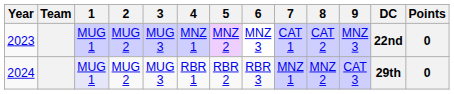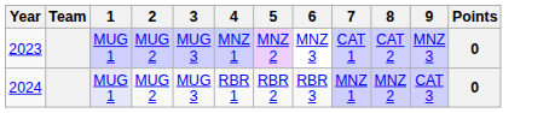 <table class="wikitable" style="text-align:center; font-size:85%;">
 <tr>
 <th>Year</th>
 <th>Team</th>
 <th>1</th>
 <th>2</th>
 <th>3</th>
 <th>4</th>
 <th>5</th>
 <th>6</th>
 <th>7</th>
 <th>8</th>
 <th>9</th>
-<th>DC</th>
 <th>Points</th>
 </tr>
 <tr>
 <td><a href='#'>2023</a></td>
 <th></th>
 <td style="background:#CFCFFF;"><a href='#'>MUG<br>1</a><br></td>
 <td style="background:#CFCFFF;"><a href='#'>MUG<br>2</a><br></td>
 <td style="background:#CFCFFF;"><a href='#'>MUG<br>3</a><br></td>
 <td style="background:#CFCFFF;"><a href='#'>MNZ<br>1</a><br></td>
 <td style="background:#EFCFFF;"><a href='#'>MNZ<br>2</a><br></td>
 <td style="background:#FFFFFF;"><a href='#'>MNZ<br>3</a><br></td>
 <td style="background:#CFCFFF;"><a href='#'>CAT<br>1</a><br></td>
 <td style="background:#CFCFFF;"><a href='#'>CAT<br>2</a><br></td>
 <td style="background:#CFCFFF;"><a href='#'>MNZ<br>3</a><br></td>
-<th>22nd</th>
 <th>0</th>
 </tr>
 <tr>
 <td><a href='#'>2024</a></td>
 <th></th>
 <td style="background: lavender;"><a href='#'>MUG<br>1</a></td>
 <td><a href='#'>MUG<br>2</a></td>
 <td><a href='#'>MUG<br>3</a></td>
 <td><a href='#'>RBR<br>1</a></td>
 <td><a href='#'>RBR<br>2</a></td>
 <td><a href='#'>RBR<br>3</a></td>
 <td style="background:#CFCFFF;"><a href='#'>MNZ<br>1</a><br></td>
 <td style="background:#CFCFFF;"><a href='#'>MNZ<br>2</a><br></td>
 <td style="background:#CFCFFF;"><a href='#'>CAT<br>3</a><br></td>
-<th>29th</th>
 <th>0</th>
 </tr>
 </table>
